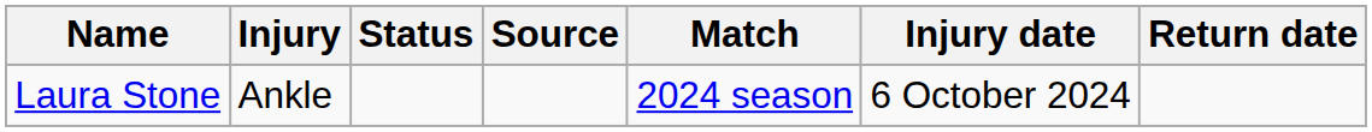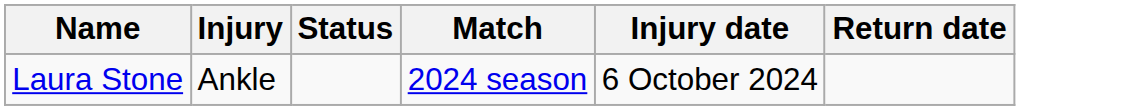 <table class="wikitable">
 <tr>
 <th>Name</th>
 <th>Injury</th>
 <th>Status</th>
-<th>Source</th>
 <th>Match</th>
 <th>Injury date</th>
 <th>Return date</th>
 </tr>
 <tr>
 <td><a href='#'>Laura Stone</a></td>
 <td>Ankle</td>
 <td></td>
-<td></td>
 <td><a href='#'>2024 season</a></td>
 <td>6 October 2024</td>
 <td></td>
 </tr>
 </table>
